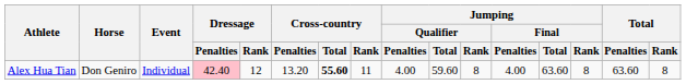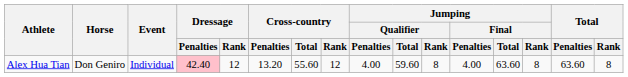 <table class=wikitable style="font-size:90%">
 <tr>
 <th rowspan="3">Athlete</th>
 <th rowspan="3">Horse</th>
 <th rowspan="3">Event</th>
 <th colspan="2" rowspan="2">Dressage</th>
 <th colspan="3" rowspan="2">Cross-country</th>
 <th colspan="6">Jumping</th>
 <th colspan="2" rowspan="2">Total</th>
 </tr>
 <tr style="font-size:95%">
 <th colspan="3">Qualifier</th>
 <th colspan="3">Final</th>
 </tr>
 <tr style="font-size:95%">
 <th>Penalties</th>
 <th>Rank</th>
 <th>Penalties</th>
 <th>Total</th>
 <th>Rank</th>
 <th>Penalties</th>
 <th>Total</th>
 <th>Rank</th>
 <th>Penalties</th>
 <th>Total</th>
 <th>Rank</th>
 <th>Penalties</th>
 <th>Rank</th>
 </tr>
 <tr align=center>
 <td align=left><a href='#'>Alex Hua Tian</a></td>
 <td align=left>Don Geniro</td>
 <td align=left><a href='#'>Individual</a></td>
 <td style="background: pink;">42.40</td>
 <td>12</td>
 <td>13.20</td>
-<td><strong>55.60</strong></td>
-<td>11</td>
+<td>55.60</td>
+<td>12</td>
 <td>4.00</td>
 <td>59.60</td>
 <td>8</td>
 <td>4.00</td>
 <td>63.60</td>
 <td>8</td>
 <td>63.60</td>
 <td>8</td>
 </tr>
 </table>
